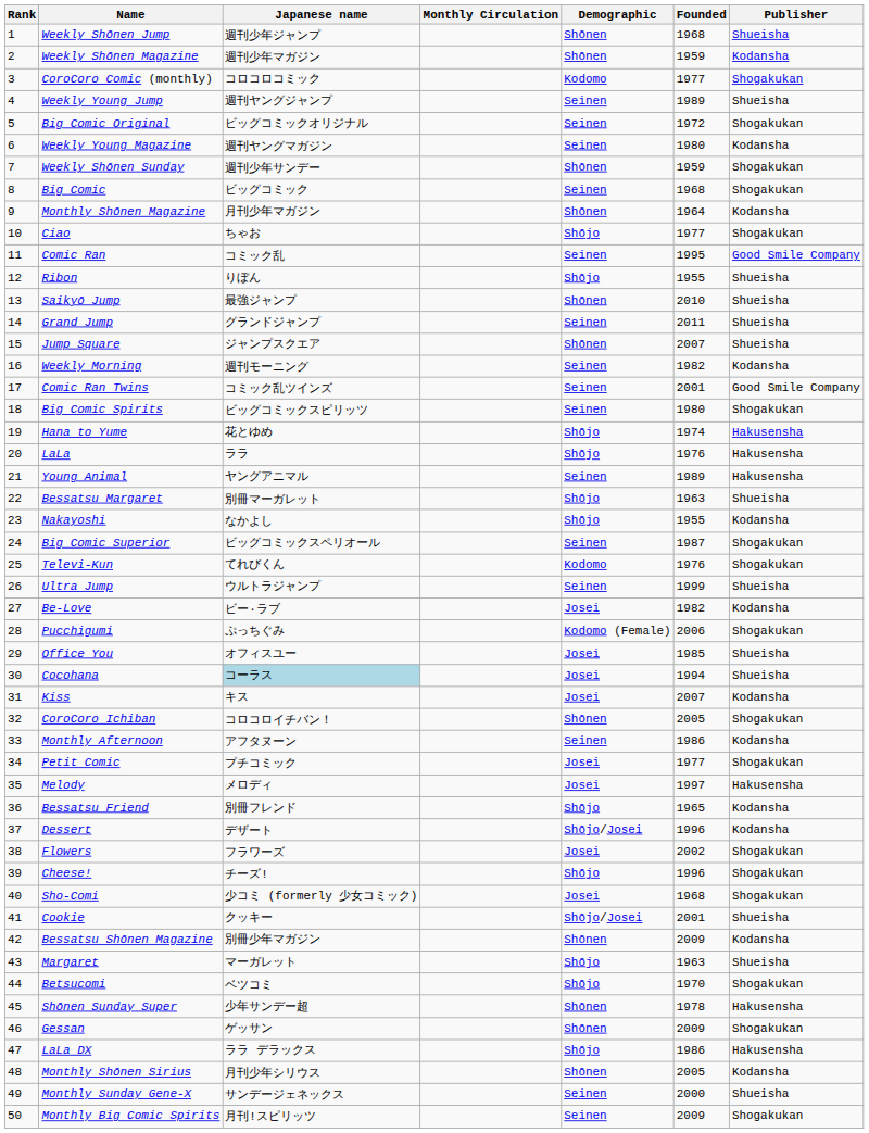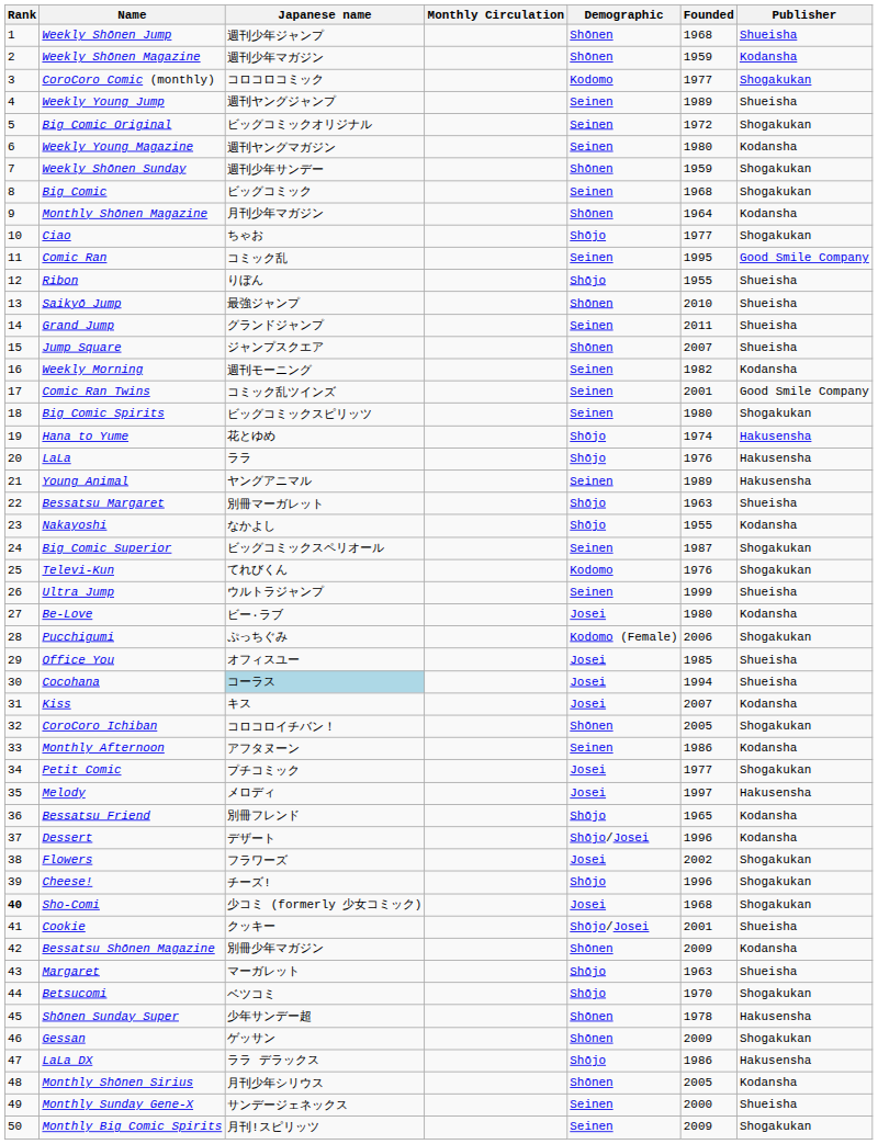 <table class="wikitable sortable">
 <tr>
 <th>Rank</th>
 <th>Name</th>
 <th>Japanese name</th>
 <th>Monthly Circulation</th>
 <th>Demographic</th>
 <th>Founded</th>
 <th>Publisher</th>
 </tr>
 <tr>
 <td>1</td>
 <td><em><a href='#'>Weekly Shōnen Jump</a></em></td>
 <td>週刊少年ジャンプ</td>
 <td></td>
 <td><a href='#'>Shōnen</a></td>
 <td>1968</td>
 <td><a href='#'>Shueisha</a></td>
 </tr>
 <tr>
 <td>2</td>
 <td><em><a href='#'>Weekly Shōnen Magazine</a></em></td>
 <td>週刊少年マガジン</td>
 <td></td>
 <td><a href='#'>Shōnen</a></td>
 <td>1959</td>
 <td><a href='#'>Kodansha</a></td>
 </tr>
 <tr>
 <td>3</td>
 <td><em><a href='#'>CoroCoro Comic</a></em> (monthly)</td>
 <td>コロコロコミック</td>
 <td></td>
 <td><a href='#'>Kodomo</a></td>
 <td>1977</td>
 <td><a href='#'>Shogakukan</a></td>
 </tr>
 <tr>
 <td>4</td>
 <td><em><a href='#'>Weekly Young Jump</a></em></td>
 <td>週刊ヤングジャンプ</td>
 <td></td>
 <td><a href='#'>Seinen</a></td>
 <td>1989</td>
 <td>Shueisha</td>
 </tr>
 <tr>
 <td>5</td>
 <td><em><a href='#'>Big Comic Original</a></em></td>
 <td>ビッグコミックオリジナル</td>
 <td></td>
 <td><a href='#'>Seinen</a></td>
 <td>1972</td>
 <td>Shogakukan</td>
 </tr>
 <tr>
 <td>6</td>
 <td><em><a href='#'>Weekly Young Magazine</a></em></td>
 <td>週刊ヤングマガジン</td>
 <td></td>
 <td><a href='#'>Seinen</a></td>
 <td>1980</td>
 <td>Kodansha</td>
 </tr>
 <tr>
 <td>7</td>
 <td><em><a href='#'>Weekly Shōnen Sunday</a></em></td>
 <td>週刊少年サンデー</td>
 <td></td>
 <td><a href='#'>Shōnen</a></td>
 <td>1959</td>
 <td>Shogakukan</td>
 </tr>
 <tr>
 <td>8</td>
 <td><em><a href='#'>Big Comic</a></em></td>
 <td>ビッグコミック</td>
 <td></td>
 <td><a href='#'>Seinen</a></td>
 <td>1968</td>
 <td>Shogakukan</td>
 </tr>
 <tr>
 <td>9</td>
 <td><em><a href='#'>Monthly Shōnen Magazine</a></em></td>
 <td>月刊少年マガジン</td>
 <td></td>
 <td><a href='#'>Shōnen</a></td>
 <td>1964</td>
 <td>Kodansha</td>
 </tr>
 <tr>
 <td>10</td>
 <td><em><a href='#'>Ciao</a></em></td>
 <td>ちゃお</td>
 <td></td>
 <td><a href='#'>Shōjo</a></td>
 <td>1977</td>
 <td>Shogakukan</td>
 </tr>
 <tr>
 <td>11</td>
 <td><em><a href='#'>Comic Ran</a></em></td>
 <td>コミック乱</td>
 <td></td>
 <td><a href='#'>Seinen</a></td>
 <td>1995</td>
 <td><a href='#'>Good Smile Company</a></td>
 </tr>
 <tr>
 <td>12</td>
 <td><em><a href='#'>Ribon</a></em></td>
 <td>りぼん</td>
 <td></td>
 <td><a href='#'>Shōjo</a></td>
 <td>1955</td>
 <td>Shueisha</td>
 </tr>
 <tr>
 <td>13</td>
 <td><em><a href='#'>Saikyō Jump</a></em></td>
 <td>最強ジャンプ</td>
 <td></td>
 <td><a href='#'>Shōnen</a></td>
 <td>2010</td>
 <td>Shueisha</td>
 </tr>
 <tr>
 <td>14</td>
 <td><em><a href='#'>Grand Jump</a></em></td>
 <td>グランドジャンプ</td>
 <td></td>
 <td><a href='#'>Seinen</a></td>
 <td>2011</td>
 <td>Shueisha</td>
 </tr>
 <tr>
 <td>15</td>
 <td><em><a href='#'>Jump Square</a></em></td>
 <td>ジャンプスクエア</td>
 <td></td>
 <td><a href='#'>Shōnen</a></td>
 <td>2007</td>
 <td>Shueisha</td>
 </tr>
 <tr>
 <td>16</td>
 <td><em><a href='#'>Weekly Morning</a></em></td>
 <td>週刊モーニング</td>
 <td></td>
 <td><a href='#'>Seinen</a></td>
 <td>1982</td>
 <td>Kodansha</td>
 </tr>
 <tr>
 <td>17</td>
 <td><em><a href='#'>Comic Ran Twins</a></em></td>
 <td>コミック乱ツインズ</td>
 <td></td>
 <td><a href='#'>Seinen</a></td>
 <td>2001</td>
 <td>Good Smile Company</td>
 </tr>
 <tr>
 <td>18</td>
 <td><em><a href='#'>Big Comic Spirits</a></em></td>
 <td>ビッグコミックスピリッツ</td>
 <td></td>
 <td><a href='#'>Seinen</a></td>
 <td>1980</td>
 <td>Shogakukan</td>
 </tr>
 <tr>
 <td>19</td>
 <td><em><a href='#'>Hana to Yume</a></em></td>
 <td>花とゆめ</td>
 <td></td>
 <td><a href='#'>Shōjo</a></td>
 <td>1974</td>
 <td><a href='#'>Hakusensha</a></td>
 </tr>
 <tr>
 <td>20</td>
 <td><em><a href='#'>LaLa</a></em></td>
 <td>ララ</td>
 <td></td>
 <td><a href='#'>Shōjo</a></td>
 <td>1976</td>
 <td>Hakusensha</td>
 </tr>
 <tr>
 <td>21</td>
 <td><em><a href='#'>Young Animal</a></em></td>
 <td>ヤングアニマル</td>
 <td></td>
 <td><a href='#'>Seinen</a></td>
 <td>1989</td>
 <td>Hakusensha</td>
 </tr>
 <tr>
 <td>22</td>
 <td><em><a href='#'>Bessatsu Margaret</a></em></td>
 <td>別冊マーガレット</td>
 <td></td>
 <td><a href='#'>Shōjo</a></td>
 <td>1963</td>
 <td>Shueisha</td>
 </tr>
 <tr>
 <td>23</td>
 <td><em><a href='#'>Nakayoshi</a></em></td>
 <td>なかよし</td>
 <td></td>
 <td><a href='#'>Shōjo</a></td>
 <td>1955</td>
 <td>Kodansha</td>
 </tr>
 <tr>
 <td>24</td>
 <td><em><a href='#'>Big Comic Superior</a></em></td>
 <td>ビッグコミックスペリオール</td>
 <td></td>
 <td><a href='#'>Seinen</a></td>
 <td>1987</td>
 <td>Shogakukan</td>
 </tr>
 <tr>
 <td>25</td>
 <td><em><a href='#'>Televi-Kun</a></em></td>
 <td>てれびくん</td>
 <td></td>
 <td><a href='#'>Kodomo</a></td>
 <td>1976</td>
 <td>Shogakukan</td>
 </tr>
 <tr>
 <td>26</td>
 <td><em><a href='#'>Ultra Jump</a></em></td>
 <td>ウルトラジャンプ</td>
 <td></td>
 <td><a href='#'>Seinen</a></td>
 <td>1999</td>
 <td>Shueisha</td>
 </tr>
 <tr>
 <td>27</td>
 <td><em><a href='#'>Be-Love</a></em></td>
 <td>ビー·ラブ</td>
 <td></td>
 <td><a href='#'>Josei</a></td>
-<td>1982</td>
+<td>1980</td>
 <td>Kodansha</td>
 </tr>
 <tr>
 <td>28</td>
 <td><em><a href='#'>Pucchigumi</a></em></td>
 <td>ぷっちぐみ</td>
 <td></td>
 <td><a href='#'>Kodomo</a> (Female)</td>
 <td>2006</td>
 <td>Shogakukan</td>
 </tr>
 <tr>
 <td>29</td>
 <td><em><a href='#'>Office You</a></em></td>
 <td>オフィスユー</td>
 <td></td>
 <td><a href='#'>Josei</a></td>
 <td>1985</td>
 <td>Shueisha</td>
 </tr>
 <tr>
 <td>30</td>
 <td><em><a href='#'>Cocohana</a></em></td>
 <td style="background: lightblue;">コーラス</td>
 <td></td>
 <td><a href='#'>Josei</a></td>
 <td>1994</td>
 <td>Shueisha</td>
 </tr>
 <tr>
 <td>31</td>
 <td><em><a href='#'>Kiss</a></em></td>
 <td>キス</td>
 <td></td>
 <td><a href='#'>Josei</a></td>
 <td>2007</td>
 <td>Kodansha</td>
 </tr>
 <tr>
 <td>32</td>
 <td><em><a href='#'>CoroCoro Ichiban</a></em></td>
 <td>コロコロイチバン！</td>
 <td></td>
 <td><a href='#'>Shōnen</a></td>
 <td>2005</td>
 <td>Shogakukan</td>
 </tr>
 <tr>
 <td>33</td>
 <td><em><a href='#'>Monthly Afternoon</a></em></td>
 <td>アフタヌーン</td>
 <td></td>
 <td><a href='#'>Seinen</a></td>
 <td>1986</td>
 <td>Kodansha</td>
 </tr>
 <tr>
 <td>34</td>
 <td><em><a href='#'>Petit Comic</a></em></td>
 <td>プチコミック</td>
 <td></td>
 <td><a href='#'>Josei</a></td>
 <td>1977</td>
 <td>Shogakukan</td>
 </tr>
 <tr>
 <td>35</td>
 <td><em><a href='#'>Melody</a></em></td>
 <td>メロディ</td>
 <td></td>
 <td><a href='#'>Josei</a></td>
 <td>1997</td>
 <td>Hakusensha</td>
 </tr>
 <tr>
 <td>36</td>
 <td><em><a href='#'>Bessatsu Friend</a></em></td>
 <td>別冊フレンド</td>
 <td></td>
 <td><a href='#'>Shōjo</a></td>
 <td>1965</td>
 <td>Kodansha</td>
 </tr>
 <tr>
 <td>37</td>
 <td><em><a href='#'>Dessert</a></em></td>
 <td>デザート</td>
 <td></td>
 <td><a href='#'>Shōjo</a>/<a href='#'>Josei</a></td>
 <td>1996</td>
 <td>Kodansha</td>
 </tr>
 <tr>
 <td>38</td>
 <td><em><a href='#'>Flowers</a></em></td>
 <td>フラワーズ</td>
 <td></td>
 <td><a href='#'>Josei</a></td>
 <td>2002</td>
 <td>Shogakukan</td>
 </tr>
 <tr>
 <td>39</td>
 <td><em><a href='#'>Cheese!</a></em></td>
 <td>チーズ!</td>
 <td></td>
 <td><a href='#'>Shōjo</a></td>
 <td>1996</td>
 <td>Shogakukan</td>
 </tr>
 <tr>
-<td>40</td>
+<td><strong>40</strong></td>
 <td><em><a href='#'>Sho-Comi</a></em></td>
 <td>少コミ (formerly 少女コミック)</td>
 <td></td>
 <td><a href='#'>Josei</a></td>
 <td>1968</td>
 <td>Shogakukan</td>
 </tr>
 <tr>
 <td>41</td>
 <td><em><a href='#'>Cookie</a></em></td>
 <td>クッキー</td>
 <td></td>
 <td><a href='#'>Shōjo</a>/<a href='#'>Josei</a></td>
 <td>2001</td>
 <td>Shueisha</td>
 </tr>
 <tr>
 <td>42</td>
 <td><em><a href='#'>Bessatsu Shōnen Magazine</a></em></td>
 <td>別冊少年マガジン</td>
 <td></td>
 <td><a href='#'>Shōnen</a></td>
 <td>2009</td>
 <td>Kodansha</td>
 </tr>
 <tr>
 <td>43</td>
 <td><em><a href='#'>Margaret</a></em></td>
 <td>マーガレット</td>
 <td></td>
 <td><a href='#'>Shōjo</a></td>
 <td>1963</td>
 <td>Shueisha</td>
 </tr>
 <tr>
 <td>44</td>
 <td><em><a href='#'>Betsucomi</a></em></td>
 <td>ベツコミ</td>
 <td></td>
 <td><a href='#'>Shōjo</a></td>
 <td>1970</td>
 <td>Shogakukan</td>
 </tr>
 <tr>
 <td>45</td>
 <td><em><a href='#'>Shōnen Sunday Super</a></em></td>
 <td>少年サンデー超</td>
 <td></td>
 <td><a href='#'>Shōnen</a></td>
 <td>1978</td>
 <td>Hakusensha</td>
 </tr>
 <tr>
 <td>46</td>
 <td><em><a href='#'>Gessan</a></em></td>
 <td>ゲッサン</td>
 <td></td>
 <td><a href='#'>Shōnen</a></td>
 <td>2009</td>
 <td>Shogakukan</td>
 </tr>
 <tr>
 <td>47</td>
 <td><em><a href='#'>LaLa DX</a></em></td>
 <td>ララ デラックス</td>
 <td></td>
 <td><a href='#'>Shōjo</a></td>
 <td>1986</td>
 <td>Hakusensha</td>
 </tr>
 <tr>
 <td>48</td>
 <td><em><a href='#'>Monthly Shōnen Sirius</a></em></td>
 <td>月刊少年シリウス</td>
 <td></td>
 <td><a href='#'>Shōnen</a></td>
 <td>2005</td>
 <td>Kodansha</td>
 </tr>
 <tr>
 <td>49</td>
 <td><em><a href='#'>Monthly Sunday Gene-X</a></em></td>
 <td>サンデージェネックス</td>
 <td></td>
 <td><a href='#'>Seinen</a></td>
 <td>2000</td>
 <td>Shueisha</td>
 </tr>
 <tr>
 <td>50</td>
 <td><em><a href='#'>Monthly Big Comic Spirits</a></em></td>
 <td>月刊!スピリッツ</td>
 <td></td>
 <td><a href='#'>Seinen</a></td>
 <td>2009</td>
 <td>Shogakukan</td>
 </tr>
 </table>
